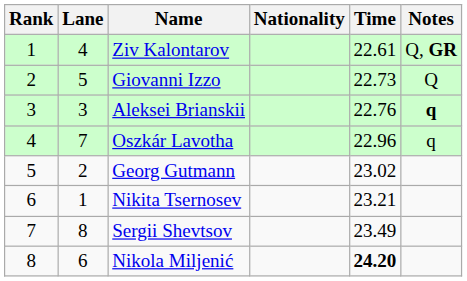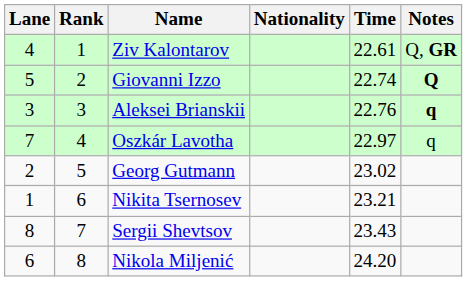 <table class='wikitable sortable' style='text-align:center'>
 <tr>
+<th>Lane</th>
 <th>Rank</th>
-<th>Lane</th>
 <th>Name</th>
 <th>Nationality</th>
 <th>Time</th>
 <th>Notes</th>
 </tr>
 <tr bgcolor=ccffcc>
+<td>4</td>
 <td>1</td>
-<td>4</td>
 <td align=left><a href='#'>Ziv Kalontarov</a></td>
 <td align=left></td>
 <td>22.61</td>
 <td>Q, <strong>GR</strong></td>
 </tr>
 <tr bgcolor=ccffcc>
+<td>5</td>
 <td>2</td>
-<td>5</td>
 <td align=left><a href='#'>Giovanni Izzo</a></td>
 <td align=left></td>
-<td>22.73</td>
-<td>Q</td>
+<td>22.74</td>
+<td><strong>Q</strong></td>
 </tr>
 <tr bgcolor=ccffcc>
 <td>3</td>
 <td>3</td>
 <td align=left><a href='#'>Aleksei Brianskii</a></td>
 <td align=left></td>
 <td>22.76</td>
 <td><strong>q</strong></td>
 </tr>
 <tr bgcolor=ccffcc>
+<td>7</td>
 <td>4</td>
-<td>7</td>
 <td align=left><a href='#'>Oszkár Lavotha</a></td>
 <td align=left></td>
-<td>22.96</td>
+<td>22.97</td>
 <td>q</td>
 </tr>
 <tr>
+<td>2</td>
 <td>5</td>
-<td>2</td>
 <td align=left><a href='#'>Georg Gutmann</a></td>
 <td align=left></td>
 <td>23.02</td>
 <td></td>
 </tr>
 <tr>
+<td>1</td>
 <td>6</td>
-<td>1</td>
 <td align=left><a href='#'>Nikita Tsernosev</a></td>
 <td align=left></td>
 <td>23.21</td>
 <td></td>
 </tr>
 <tr>
+<td>8</td>
 <td>7</td>
-<td>8</td>
 <td align=left><a href='#'>Sergii Shevtsov</a></td>
 <td align=left></td>
-<td>23.49</td>
+<td>23.43</td>
 <td></td>
 </tr>
 <tr>
+<td>6</td>
 <td>8</td>
-<td>6</td>
 <td align=left><a href='#'>Nikola Miljenić</a></td>
 <td align=left></td>
-<td><strong>24.20</strong></td>
+<td>24.20</td>
 <td></td>
 </tr>
 </table>
